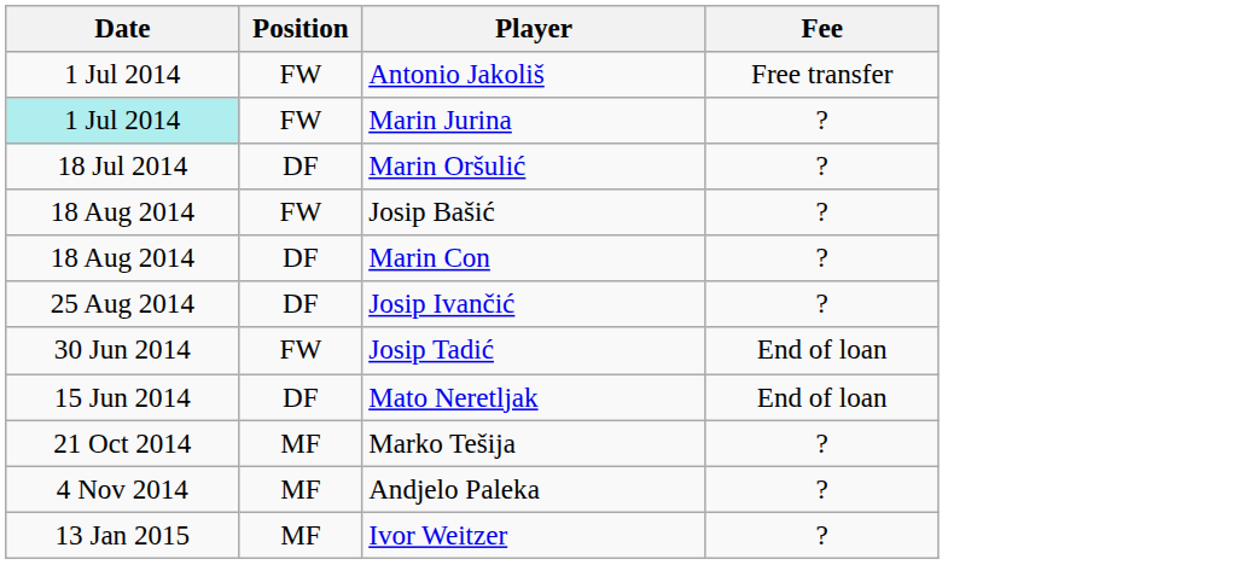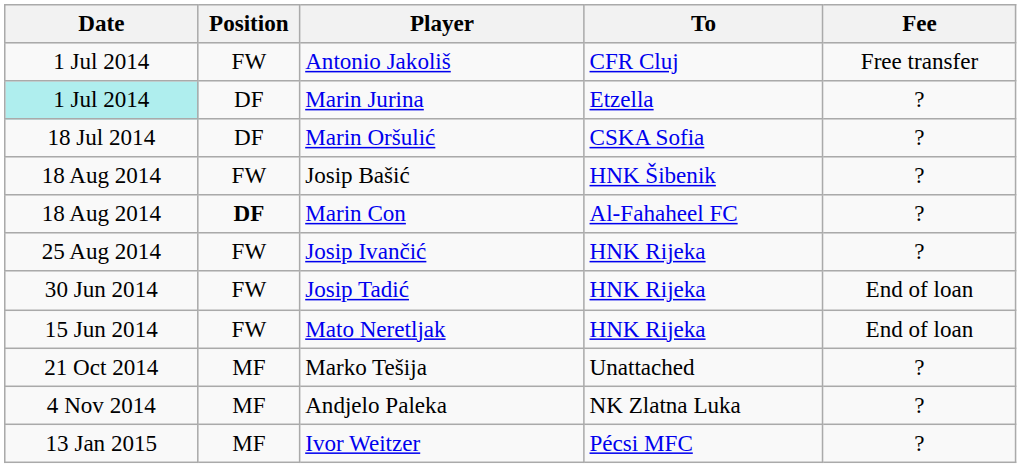 <table class="wikitable" style="font-size:95%; text-align:center;">
 <tr>
 <th width=120>Date</th>
 <th width=60>Position</th>
 <th width=180>Player</th>
+<th width=150>To</th>
 <th width=120>Fee</th>
 </tr>
 <tr>
 <td>1 Jul 2014</td>
 <td>FW</td>
 <td style="text-align:left;"> <a href='#'>Antonio Jakoliš</a></td>
+<td style="text-align:left;"> <a href='#'>CFR Cluj</a></td>
 <td>Free transfer</td>
 </tr>
 <tr>
 <td style="background: paleturquoise;">1 Jul 2014</td>
-<td>FW</td>
+<td>DF</td>
 <td style="text-align:left;"> <a href='#'>Marin Jurina</a></td>
+<td style="text-align:left;"> <a href='#'>Etzella</a></td>
 <td>?</td>
 </tr>
 <tr>
 <td>18 Jul 2014</td>
 <td>DF</td>
 <td style="text-align:left;"> <a href='#'>Marin Oršulić</a></td>
+<td style="text-align:left;"> <a href='#'>CSKA Sofia</a></td>
 <td>?</td>
 </tr>
 <tr>
 <td>18 Aug 2014</td>
 <td>FW</td>
 <td style="text-align:left;"> Josip Bašić</td>
+<td style="text-align:left;"> <a href='#'>HNK Šibenik</a></td>
 <td>?</td>
 </tr>
 <tr>
 <td>18 Aug 2014</td>
-<td>DF</td>
+<td><strong>DF</strong></td>
 <td style="text-align:left;"> <a href='#'>Marin Con</a></td>
+<td style="text-align:left;"> <a href='#'>Al-Fahaheel FC</a></td>
 <td>?</td>
 </tr>
 <tr>
 <td>25 Aug 2014</td>
-<td>DF</td>
+<td>FW</td>
 <td style="text-align:left;"> <a href='#'>Josip Ivančić</a></td>
+<td style="text-align:left;"> <a href='#'>HNK Rijeka</a></td>
 <td>?</td>
 </tr>
 <tr>
 <td>30 Jun 2014</td>
 <td>FW</td>
 <td style="text-align:left;"> <a href='#'>Josip Tadić</a></td>
+<td style="text-align:left;"> <a href='#'>HNK Rijeka</a></td>
 <td>End of loan</td>
 </tr>
 <tr>
 <td>15 Jun 2014</td>
-<td>DF</td>
+<td>FW</td>
 <td style="text-align:left;"> <a href='#'>Mato Neretljak</a></td>
+<td style="text-align:left;"> <a href='#'>HNK Rijeka</a></td>
 <td>End of loan</td>
 </tr>
 <tr>
 <td>21 Oct 2014</td>
 <td>MF</td>
 <td style="text-align:left;"> Marko Tešija</td>
+<td style="text-align:left;">Unattached</td>
 <td>?</td>
 </tr>
 <tr>
 <td>4 Nov 2014</td>
 <td>MF</td>
 <td style="text-align:left;"> Andjelo Paleka</td>
+<td style="text-align:left;"> NK Zlatna Luka</td>
 <td>?</td>
 </tr>
 <tr>
 <td>13 Jan 2015</td>
 <td>MF</td>
 <td style="text-align:left;"> <a href='#'>Ivor Weitzer</a></td>
+<td style="text-align:left;"> <a href='#'>Pécsi MFC</a></td>
 <td>?</td>
 </tr>
 </table>
